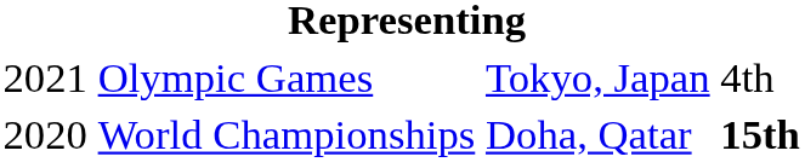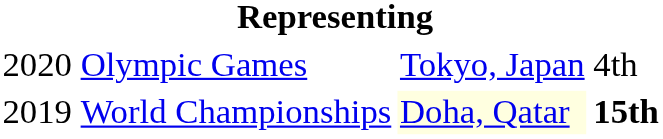 <table>
 <tr>
 <th colspan="6">Representing </th>
 </tr>
 <tr>
-<td>2021</td>
+<td>2020</td>
 <td><a href='#'>Olympic Games</a></td>
 <td><a href='#'>Tokyo, Japan</a></td>
 <td>4th</td>
 <td><a href='#'></a></td>
 </tr>
 <tr>
-<td>2020</td>
+<td>2019</td>
 <td><a href='#'>World Championships</a></td>
-<td><a href='#'>Doha, Qatar</a></td>
+<td style="background: lightyellow;"><a href='#'>Doha, Qatar</a></td>
 <td><strong>15th</strong></td>
 <td><a href='#'></a></td>
 </tr>
 </table>
